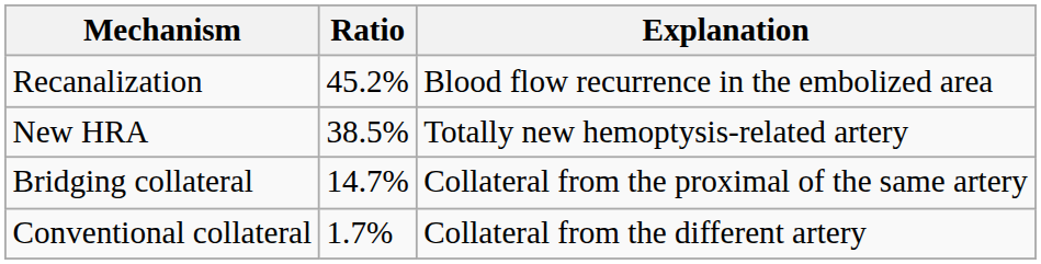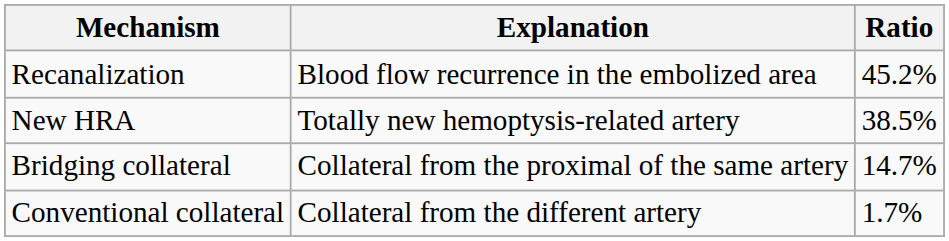 <table class="wikitable">
 <tr>
 <th>Mechanism</th>
+<th>Explanation</th>
 <th>Ratio</th>
-<th>Explanation</th>
 </tr>
 <tr>
 <td>Recanalization</td>
+<td>Blood flow recurrence in the embolized area</td>
 <td>45.2%</td>
-<td>Blood flow recurrence in the embolized area</td>
 </tr>
 <tr>
 <td>New HRA</td>
+<td>Totally new hemoptysis-related artery</td>
 <td>38.5%</td>
-<td>Totally new hemoptysis-related artery</td>
 </tr>
 <tr>
 <td>Bridging collateral</td>
+<td>Collateral from the proximal of the same artery</td>
 <td>14.7%</td>
-<td>Collateral from the proximal of the same artery</td>
 </tr>
 <tr>
 <td>Conventional collateral</td>
+<td>Collateral from the different artery</td>
 <td>1.7%</td>
-<td>Collateral from the different artery</td>
 </tr>
 </table>
